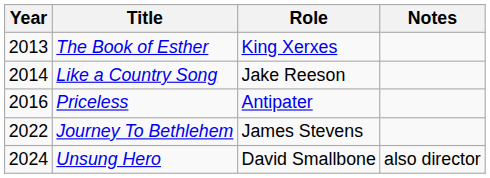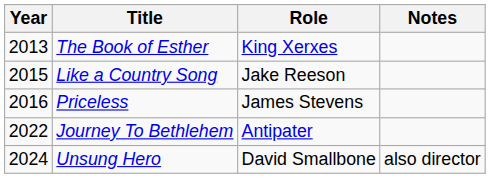 <table class="wikitable sortable">
 <tr>
 <th>Year</th>
 <th>Title</th>
 <th>Role</th>
 <th class="unsortable">Notes</th>
 </tr>
 <tr>
 <td>2013</td>
 <td><em><a href='#'>The Book of Esther</a></em></td>
 <td><a href='#'>King Xerxes</a></td>
 <td></td>
 </tr>
 <tr>
-<td>2014</td>
+<td>2015</td>
 <td><em><a href='#'>Like a Country Song</a></em></td>
 <td>Jake Reeson</td>
 <td></td>
 </tr>
 <tr>
 <td>2016</td>
 <td><em><a href='#'>Priceless</a></em></td>
-<td><a href='#'>Antipater</a></td>
+<td>James Stevens</td>
 <td></td>
 </tr>
 <tr>
 <td>2022</td>
 <td><em><a href='#'>Journey To Bethlehem</a></em></td>
-<td>James Stevens</td>
+<td><a href='#'>Antipater</a></td>
 <td></td>
 </tr>
 <tr>
 <td>2024</td>
 <td><em><a href='#'>Unsung Hero</a></em></td>
 <td>David Smallbone</td>
 <td>also director</td>
 </tr>
 </table>
